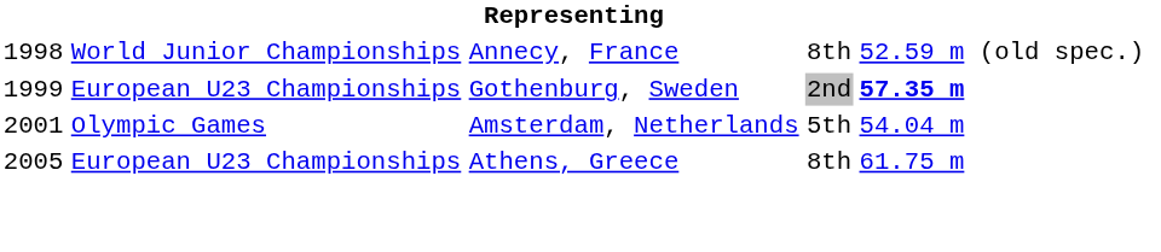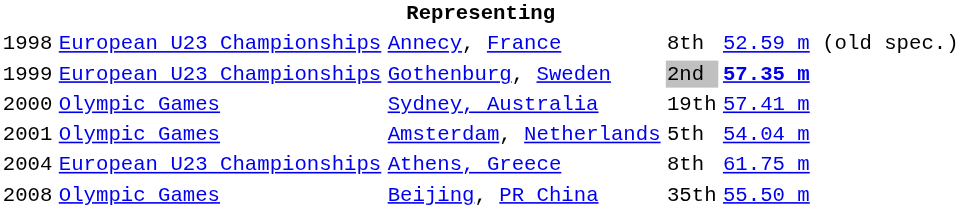 <table>
 <tr>
 <th colspan="5">Representing </th>
 </tr>
 <tr>
 <td>1998</td>
-<td><a href='#'>World Junior Championships</a></td>
+<td><a href='#'>European U23 Championships</a></td>
 <td><a href='#'>Annecy</a>, <a href='#'>France</a></td>
 <td>8th</td>
 <td><a href='#'>52.59 m</a> (old spec.)</td>
 </tr>
 <tr>
 <td>1999</td>
 <td><a href='#'>European U23 Championships</a></td>
 <td><a href='#'>Gothenburg</a>, <a href='#'>Sweden</a></td>
 <td bgcolor=silver>2nd</td>
 <td><strong><a href='#'>57.35 m</a></strong></td>
 </tr>
 <tr>
+<td>2000</td>
+<td><a href='#'>Olympic Games</a></td>
+<td><a href='#'>Sydney, Australia</a></td>
+<td>19th</td>
+<td><a href='#'>57.41 m</a></td>
+</tr>
+<tr>
 <td>2001</td>
 <td><a href='#'>Olympic Games</a></td>
 <td><a href='#'>Amsterdam</a>, <a href='#'>Netherlands</a></td>
 <td>5th</td>
 <td><a href='#'>54.04 m</a></td>
 </tr>
 <tr>
-<td>2005</td>
+<td>2004</td>
 <td><a href='#'>European U23 Championships</a></td>
 <td><a href='#'>Athens, Greece</a></td>
 <td>8th</td>
 <td><a href='#'>61.75 m</a></td>
 </tr>
+<tr>
+<td>2008</td>
+<td><a href='#'>Olympic Games</a></td>
+<td><a href='#'>Beijing</a>, <a href='#'>PR China</a></td>
+<td>35th</td>
+<td><a href='#'>55.50 m</a></td>
+</tr>
 </table>
